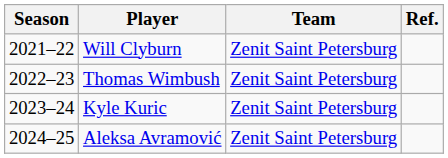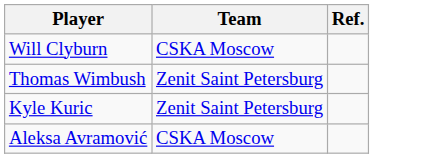 <table class="wikitable">
 <tr>
-<th>Season</th>
 <th>Player</th>
 <th>Team</th>
 <th>Ref.</th>
 </tr>
 <tr>
-<td>2021–22</td>
 <td> <a href='#'>Will Clyburn</a></td>
-<td> <a href='#'>Zenit Saint Petersburg</a></td>
+<td> <a href='#'>CSKA Moscow</a></td>
 <td></td>
 </tr>
 <tr>
-<td>2022–23</td>
 <td> <a href='#'>Thomas Wimbush</a></td>
 <td> <a href='#'>Zenit Saint Petersburg</a></td>
 <td></td>
 </tr>
 <tr>
-<td>2023–24</td>
 <td> <a href='#'>Kyle Kuric</a></td>
 <td> <a href='#'>Zenit Saint Petersburg</a></td>
 <td></td>
 </tr>
 <tr>
-<td>2024–25</td>
 <td> <a href='#'>Aleksa Avramović</a></td>
-<td> <a href='#'>Zenit Saint Petersburg</a></td>
+<td> <a href='#'>CSKA Moscow</a></td>
 <td></td>
 </tr>
 </table>
